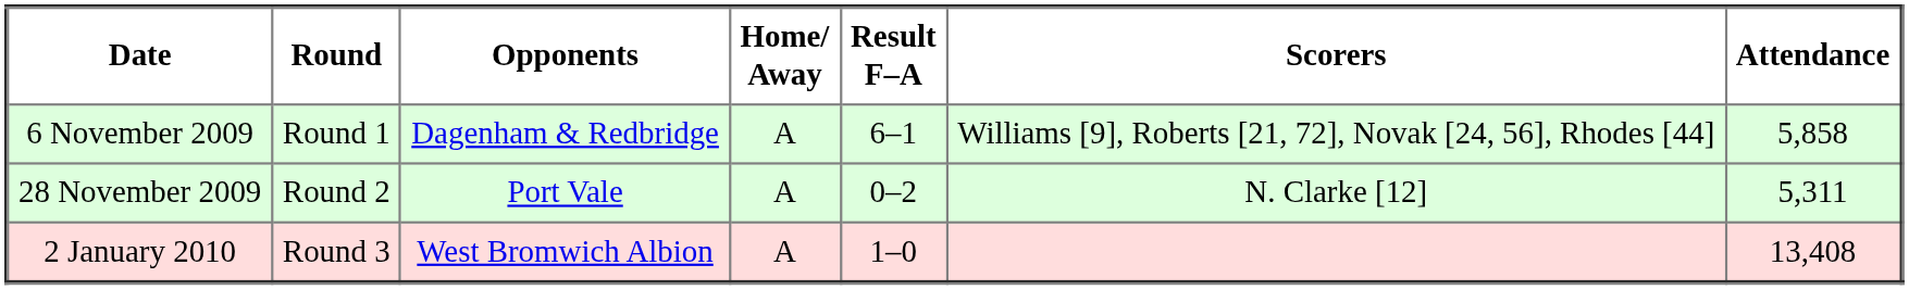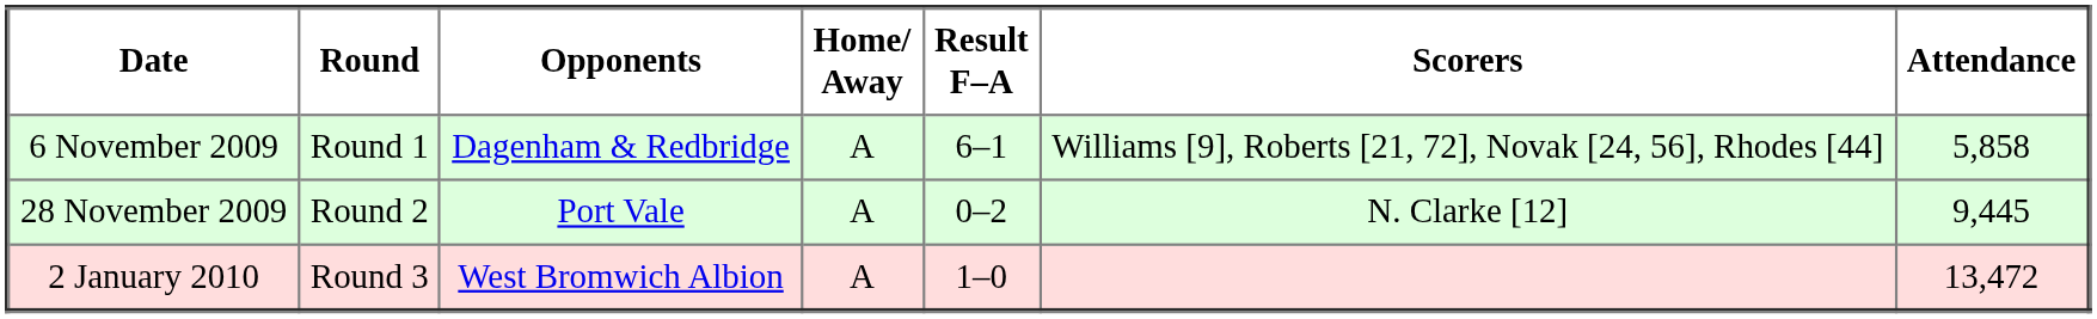 <table border="2" cellpadding="4" style="border-collapse:collapse; text-align:center; font-size:smaller;">
 <tr>
 <th><strong>Date</strong></th>
 <th><strong>Round</strong></th>
 <th><strong>Opponents</strong></th>
 <th><strong>Home/<br>Away</strong></th>
 <th><strong>Result<br>F–A</strong></th>
 <th><strong>Scorers</strong></th>
 <th><strong>Attendance</strong></th>
 </tr>
 <tr bgcolor="#ddffdd">
 <td>6 November 2009</td>
 <td>Round 1</td>
 <td><a href='#'>Dagenham & Redbridge</a></td>
 <td>A</td>
 <td>6–1</td>
 <td>Williams [9], Roberts [21, 72], Novak [24, 56], Rhodes [44]</td>
 <td>5,858</td>
 </tr>
 <tr bgcolor="#ddffdd">
 <td>28 November 2009</td>
 <td>Round 2</td>
 <td><a href='#'>Port Vale</a></td>
 <td>A</td>
 <td>0–2</td>
 <td>N. Clarke [12]</td>
-<td>5,311</td>
+<td>9,445</td>
 </tr>
 <tr bgcolor="#ffdddd">
 <td>2 January 2010</td>
 <td>Round 3</td>
 <td><a href='#'>West Bromwich Albion</a></td>
 <td>A</td>
 <td>1–0</td>
 <td></td>
-<td>13,408</td>
+<td>13,472</td>
 </tr>
 </table>
